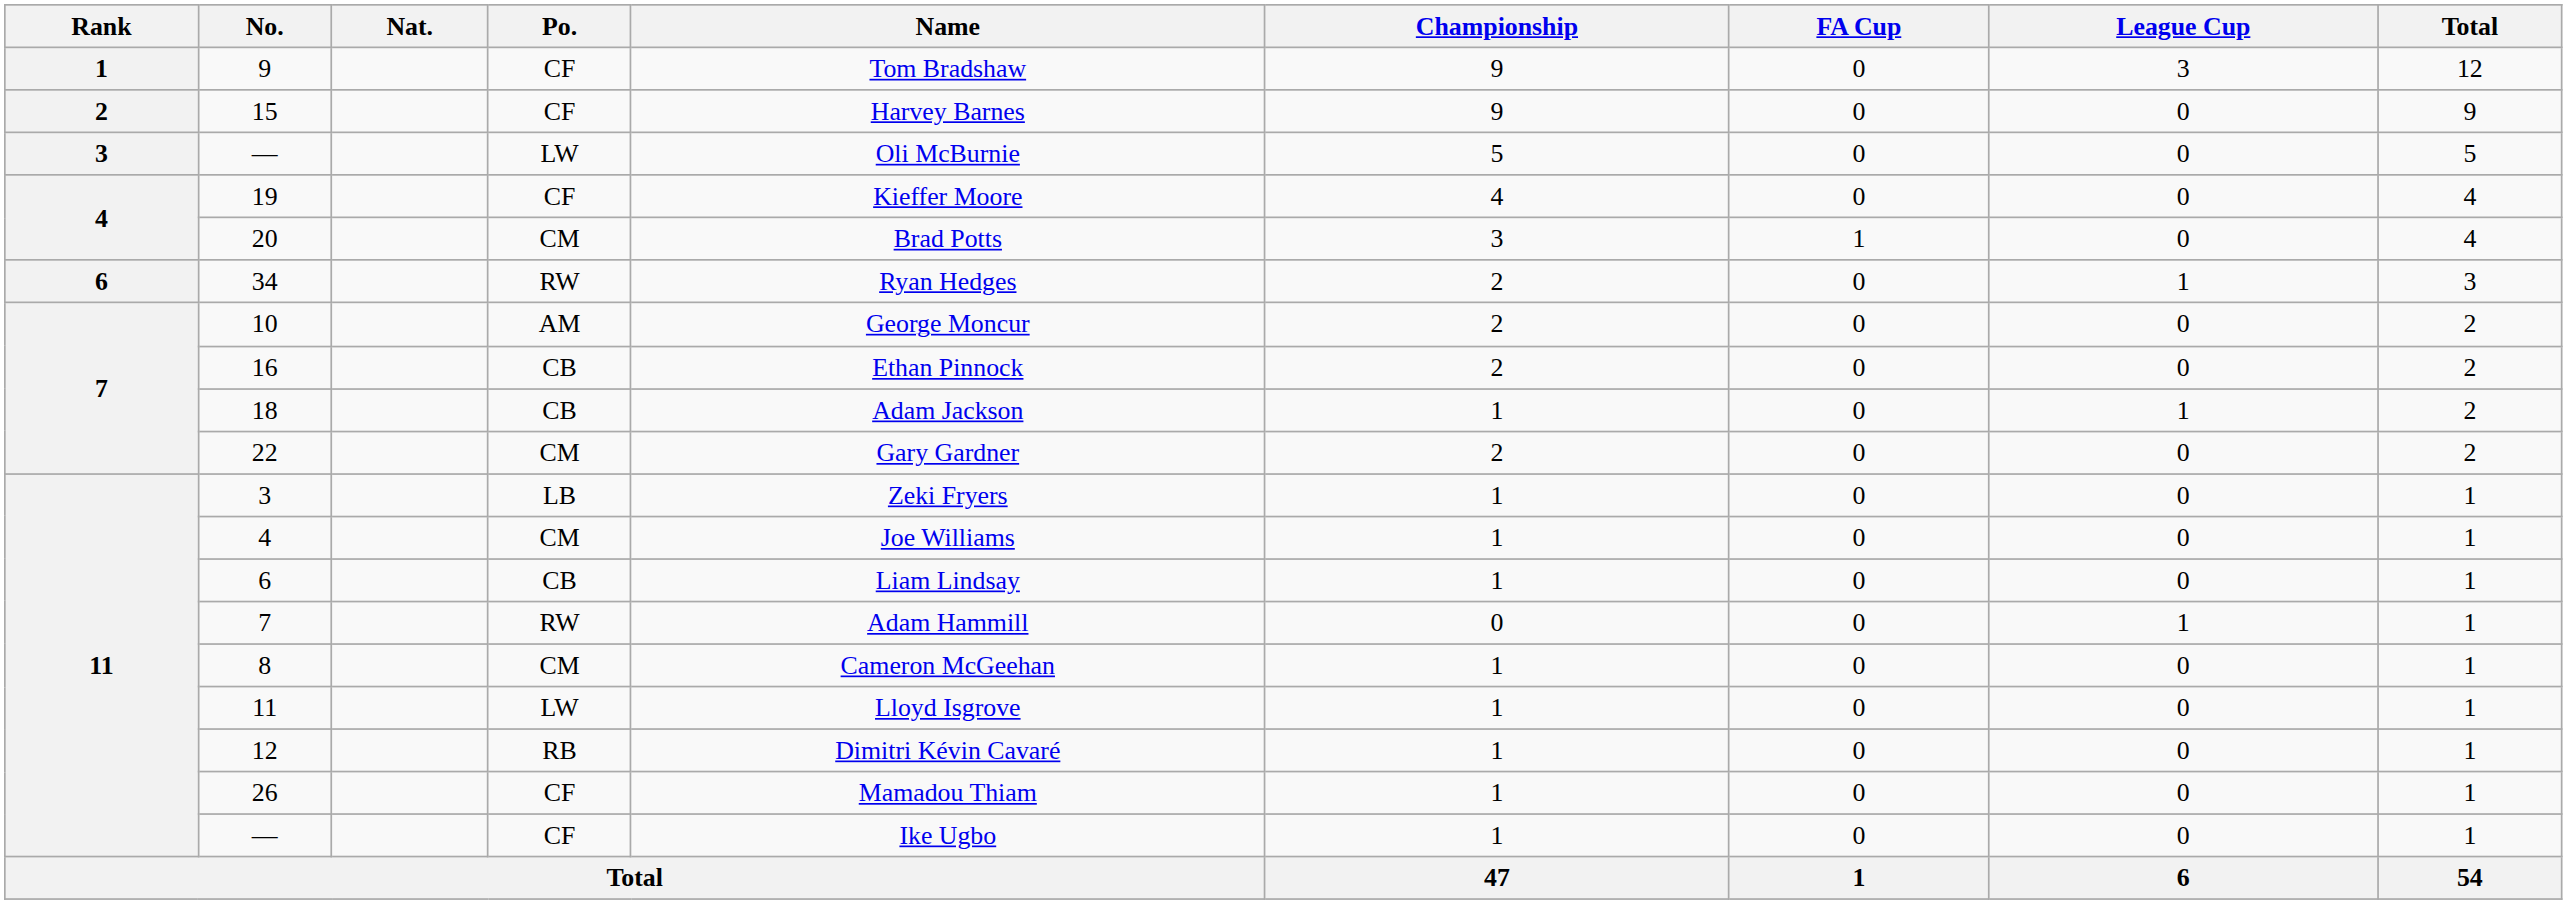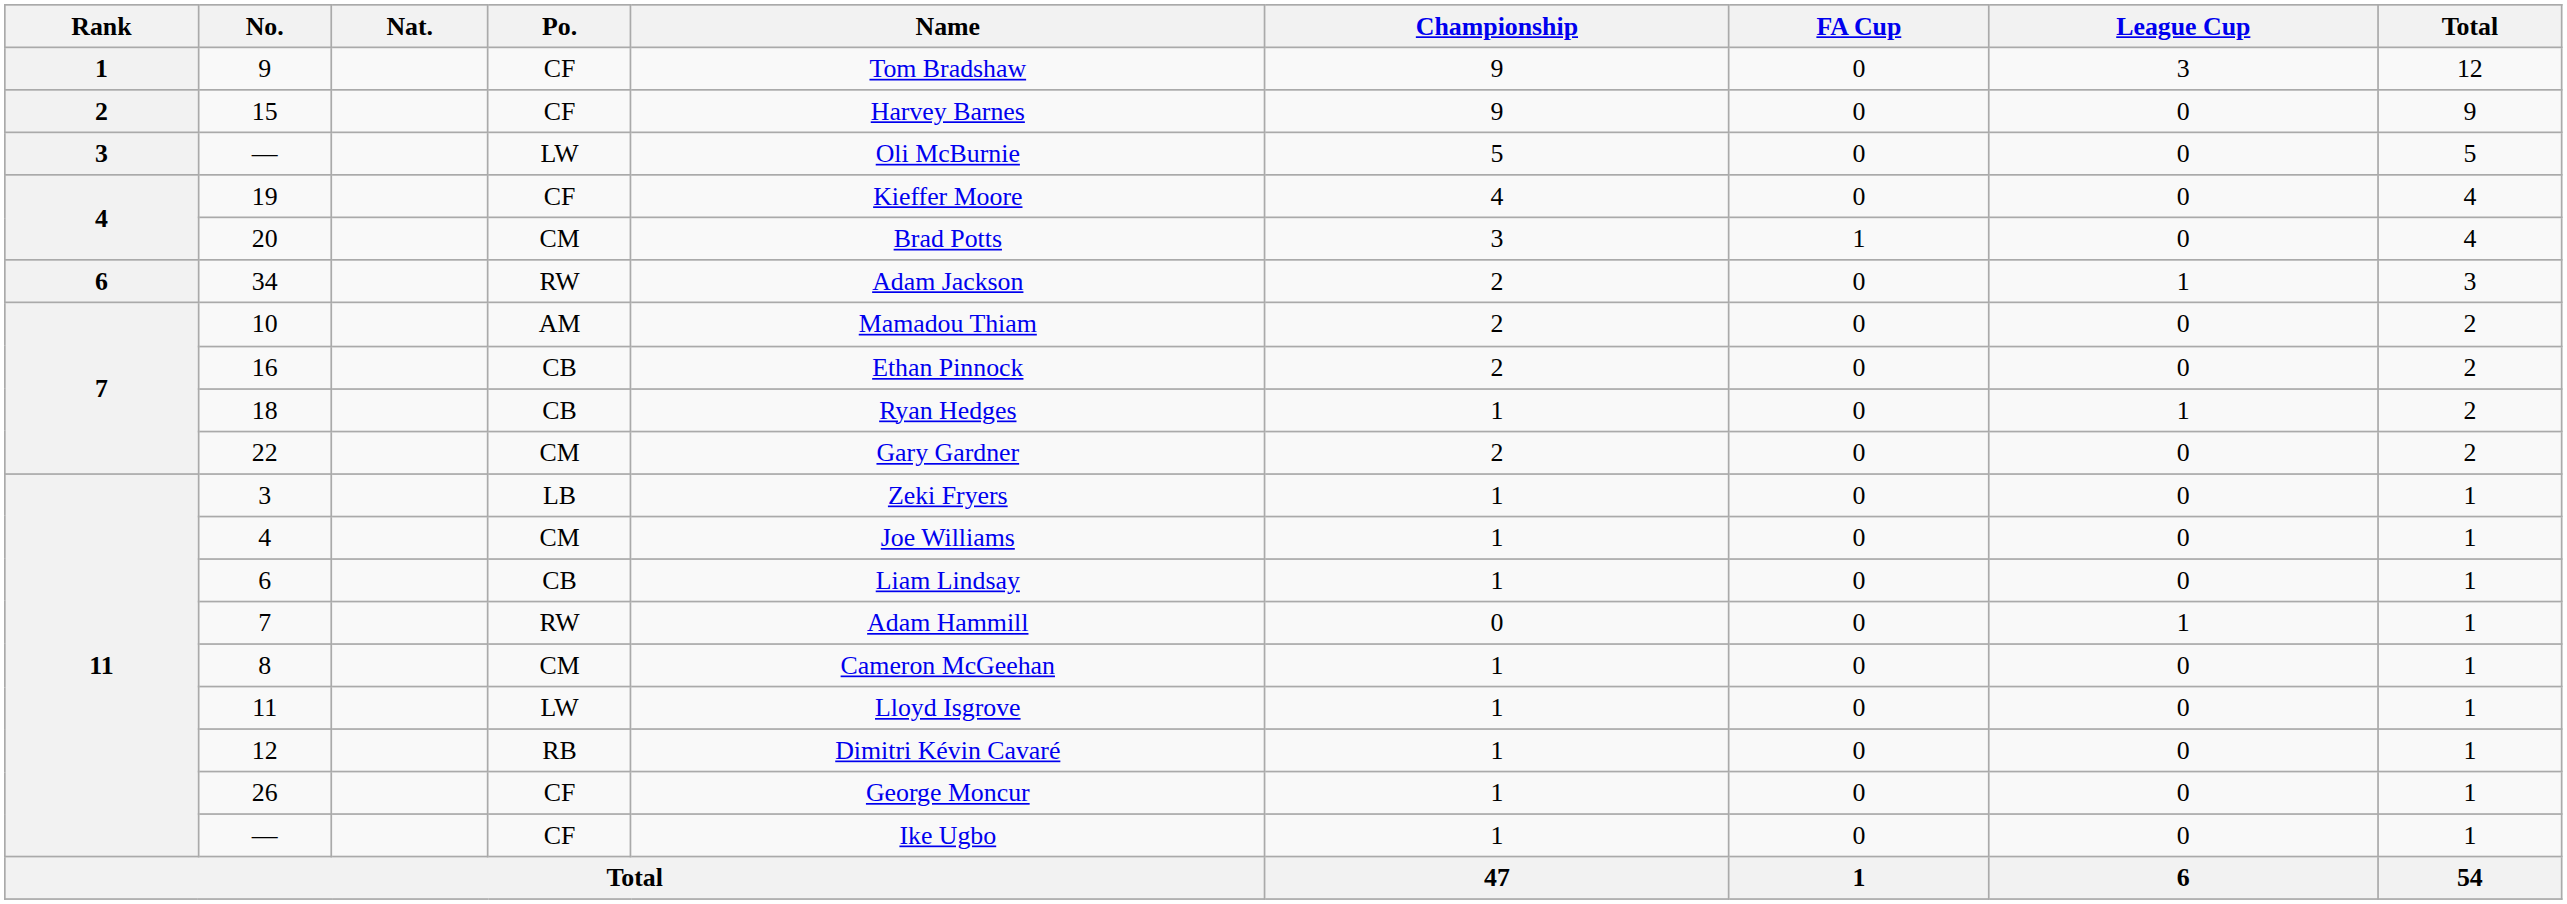 <table class="wikitable" style="text-align:center; font-size:95%; width:95%;">
 <tr>
 <th>Rank</th>
 <th>No.</th>
 <th>Nat.</th>
 <th>Po.</th>
 <th>Name</th>
 <th><a href='#'>Championship</a></th>
 <th><a href='#'>FA Cup</a></th>
 <th><a href='#'>League Cup</a></th>
 <th>Total</th>
 </tr>
 <tr>
 <th rowspan=1>1</th>
 <td>9</td>
 <td></td>
 <td>CF</td>
 <td><a href='#'>Tom Bradshaw</a></td>
 <td>9</td>
 <td>0</td>
 <td>3</td>
 <td>12</td>
 </tr>
 <tr>
 <th rowspan=1>2</th>
 <td>15</td>
 <td></td>
 <td>CF</td>
 <td><a href='#'>Harvey Barnes</a></td>
 <td>9</td>
 <td>0</td>
 <td>0</td>
 <td>9</td>
 </tr>
 <tr>
 <th rowspan=1>3</th>
 <td>—</td>
 <td></td>
 <td>LW</td>
 <td><a href='#'>Oli McBurnie</a></td>
 <td>5</td>
 <td>0</td>
 <td>0</td>
 <td>5</td>
 </tr>
 <tr>
 <th rowspan=2>4</th>
 <td>19</td>
 <td></td>
 <td>CF</td>
 <td><a href='#'>Kieffer Moore</a></td>
 <td>4</td>
 <td>0</td>
 <td>0</td>
 <td>4</td>
 </tr>
 <tr>
 <td>20</td>
 <td></td>
 <td>CM</td>
 <td><a href='#'>Brad Potts</a></td>
 <td>3</td>
 <td>1</td>
 <td>0</td>
 <td>4</td>
 </tr>
 <tr>
 <th rowspan=1>6</th>
 <td>34</td>
 <td></td>
 <td>RW</td>
-<td><a href='#'>Ryan Hedges</a></td>
+<td><a href='#'>Adam Jackson</a></td>
 <td>2</td>
 <td>0</td>
 <td>1</td>
 <td>3</td>
 </tr>
 <tr>
 <th rowspan=4>7</th>
 <td>10</td>
 <td></td>
 <td>AM</td>
-<td><a href='#'>George Moncur</a></td>
+<td><a href='#'>Mamadou Thiam</a></td>
 <td>2</td>
 <td>0</td>
 <td>0</td>
 <td>2</td>
 </tr>
 <tr>
 <td>16</td>
 <td></td>
 <td>CB</td>
 <td><a href='#'>Ethan Pinnock</a></td>
 <td>2</td>
 <td>0</td>
 <td>0</td>
 <td>2</td>
 </tr>
 <tr>
 <td>18</td>
 <td></td>
 <td>CB</td>
-<td><a href='#'>Adam Jackson</a></td>
+<td><a href='#'>Ryan Hedges</a></td>
 <td>1</td>
 <td>0</td>
 <td>1</td>
 <td>2</td>
 </tr>
 <tr>
 <td>22</td>
 <td></td>
 <td>CM</td>
 <td><a href='#'>Gary Gardner</a></td>
 <td>2</td>
 <td>0</td>
 <td>0</td>
 <td>2</td>
 </tr>
 <tr>
 <th rowspan=9>11</th>
 <td>3</td>
 <td></td>
 <td>LB</td>
 <td><a href='#'>Zeki Fryers</a></td>
 <td>1</td>
 <td>0</td>
 <td>0</td>
 <td>1</td>
 </tr>
 <tr>
 <td>4</td>
 <td></td>
 <td>CM</td>
 <td><a href='#'>Joe Williams</a></td>
 <td>1</td>
 <td>0</td>
 <td>0</td>
 <td>1</td>
 </tr>
 <tr>
 <td>6</td>
 <td></td>
 <td>CB</td>
 <td><a href='#'>Liam Lindsay</a></td>
 <td>1</td>
 <td>0</td>
 <td>0</td>
 <td>1</td>
 </tr>
 <tr>
 <td>7</td>
 <td></td>
 <td>RW</td>
 <td><a href='#'>Adam Hammill</a></td>
 <td>0</td>
 <td>0</td>
 <td>1</td>
 <td>1</td>
 </tr>
 <tr>
 <td>8</td>
 <td></td>
 <td>CM</td>
 <td><a href='#'>Cameron McGeehan</a></td>
 <td>1</td>
 <td>0</td>
 <td>0</td>
 <td>1</td>
 </tr>
 <tr>
 <td>11</td>
 <td></td>
 <td>LW</td>
 <td><a href='#'>Lloyd Isgrove</a></td>
 <td>1</td>
 <td>0</td>
 <td>0</td>
 <td>1</td>
 </tr>
 <tr>
 <td>12</td>
 <td></td>
 <td>RB</td>
 <td><a href='#'>Dimitri Kévin Cavaré</a></td>
 <td>1</td>
 <td>0</td>
 <td>0</td>
 <td>1</td>
 </tr>
 <tr>
 <td>26</td>
 <td></td>
 <td>CF</td>
-<td><a href='#'>Mamadou Thiam</a></td>
+<td><a href='#'>George Moncur</a></td>
 <td>1</td>
 <td>0</td>
 <td>0</td>
 <td>1</td>
 </tr>
 <tr>
 <td>—</td>
 <td></td>
 <td>CF</td>
 <td><a href='#'>Ike Ugbo</a></td>
 <td>1</td>
 <td>0</td>
 <td>0</td>
 <td>1</td>
 </tr>
 <tr>
 <th colspan=5>Total</th>
 <th>47</th>
 <th>1</th>
 <th>6</th>
 <th>54</th>
 </tr>
 </table>
